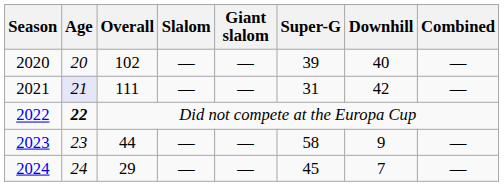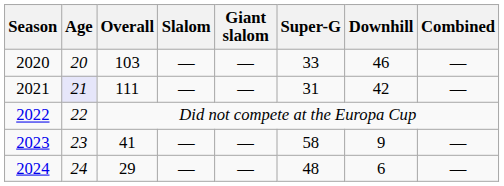 <table class=wikitable style="text-align:center">
 <tr>
 <th>Season</th>
 <th>Age</th>
 <th>Overall</th>
 <th>Slalom</th>
 <th>Giant<br> slalom </th>
 <th>Super-G</th>
 <th>Downhill</th>
 <th>Combined</th>
 </tr>
 <tr>
 <td>2020</td>
 <td><em>20</em></td>
-<td>102</td>
+<td>103</td>
 <td>—</td>
 <td>—</td>
-<td>39</td>
-<td>40</td>
+<td>33</td>
+<td>46</td>
 <td>—</td>
 </tr>
 <tr>
 <td>2021</td>
 <td style="background: lavender;"><em>21</em></td>
 <td>111</td>
 <td>—</td>
 <td>—</td>
 <td>31</td>
 <td>42</td>
 <td>—</td>
 </tr>
 <tr>
 <td><a href='#'>2022</a></td>
-<td><strong><em>22</em></strong></td>
+<td><em>22</em></td>
 <td colspan=7><em>Did not compete at the Europa Cup</em></td>
 </tr>
 <tr>
 <td><a href='#'>2023</a></td>
 <td><em>23</em></td>
-<td>44</td>
+<td>41</td>
 <td>—</td>
 <td>—</td>
 <td>58</td>
 <td>9</td>
 <td>—</td>
 </tr>
 <tr>
 <td><a href='#'>2024</a></td>
 <td><em>24</em></td>
 <td>29</td>
 <td>—</td>
 <td>—</td>
-<td>45</td>
-<td>7</td>
+<td>48</td>
+<td>6</td>
 <td>—</td>
 </tr>
 </table>
